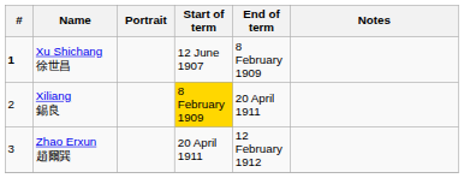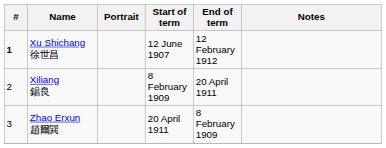 <table class="wikitable" width=70%>
 <tr>
 <th width=5%>#</th>
 <th width=15%>Name</th>
 <th width=10%>Portrait</th>
 <th width=5%>Start of term</th>
 <th width=5%>End of term</th>
 <th width=30%>Notes</th>
 </tr>
 <tr>
 <td><strong>1</strong></td>
 <td><a href='#'>Xu Shichang</a><br>徐世昌</td>
 <td></td>
 <td>12 June 1907</td>
-<td>8 February 1909</td>
+<td>12 February 1912</td>
 <td></td>
 </tr>
 <tr>
 <td>2</td>
 <td><a href='#'>Xiliang</a><br>錫良</td>
 <td></td>
-<td style="background: gold;">8 February 1909</td>
+<td>8 February 1909</td>
 <td>20 April 1911</td>
 <td></td>
 </tr>
 <tr>
 <td>3</td>
 <td><a href='#'>Zhao Erxun</a><br>趙爾巽</td>
 <td></td>
 <td>20 April 1911</td>
-<td>12 February 1912</td>
+<td>8 February 1909</td>
 <td></td>
 </tr>
 <tr>
 </tr>
 </table>
